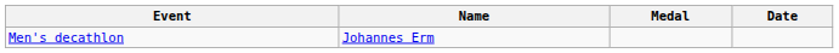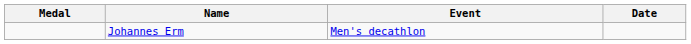 <table class="wikitable" style="font-size:90%" width=60%>
 <tr>
+<th>Medal</th>
+<th>Name</th>
 <th>Event</th>
-<th>Name</th>
-<th>Medal</th>
 <th>Date</th>
 </tr>
 <tr>
+<td></td>
+<td><a href='#'>Johannes Erm</a></td>
 <td><a href='#'>Men's decathlon</a></td>
-<td><a href='#'>Johannes Erm</a></td>
-<td></td>
 <td></td>
 </tr>
 </table>
